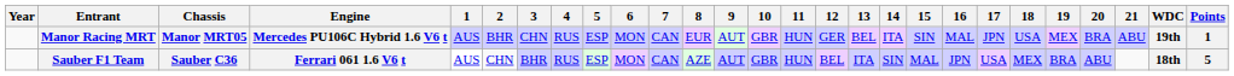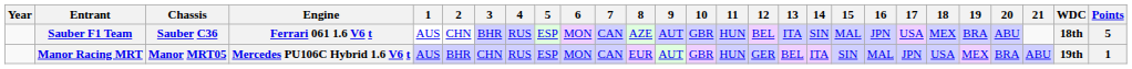 <table class="wikitable" style="text-align:center; font-size:85%">
 <tr>
 <th>Year</th>
 <th>Entrant</th>
 <th>Chassis</th>
 <th>Engine</th>
 <th>1</th>
 <th>2</th>
 <th>3</th>
 <th>4</th>
 <th>5</th>
 <th>6</th>
 <th>7</th>
 <th>8</th>
 <th>9</th>
 <th>10</th>
 <th>11</th>
 <th>12</th>
 <th>13</th>
 <th>14</th>
 <th>15</th>
 <th>16</th>
 <th>17</th>
 <th>18</th>
 <th>19</th>
 <th>20</th>
 <th>21</th>
 <th>WDC</th>
 <th><a href='#'>Points</a></th>
 </tr>
 <tr>
 <td></td>
+<th nowrap><a href='#'>Sauber F1 Team</a></th>
+<th nowrap><a href='#'>Sauber</a> <a href='#'>C36</a></th>
+<th nowrap><a href='#'>Ferrari</a> 061 1.6 <a href='#'>V6</a> <a href='#'>t</a></th>
+<td style="background:#FFFFFF;"><a href='#'>AUS</a><br></td>
+<td><a href='#'>CHN</a></td>
+<td style="background:#CFCFFF;"><a href='#'>BHR</a><br></td>
+<td style="background:#CFCFFF;"><a href='#'>RUS</a><br></td>
+<td style="background:#DFFFDF;"><a href='#'>ESP</a><br></td>
+<td style="background:#EFCFFF;"><a href='#'>MON</a><br></td>
+<td style="background:#CFCFFF;"><a href='#'>CAN</a><br></td>
+<td style="background:#DFFFDF;"><a href='#'>AZE</a><br></td>
+<td style="background:#CFCFFF;"><a href='#'>AUT</a><br></td>
+<td style="background:#CFCFFF;"><a href='#'>GBR</a><br></td>
+<td style="background:#CFCFFF;"><a href='#'>HUN</a><br></td>
+<td style="background:#EFCFFF;"><a href='#'>BEL</a><br></td>
+<td style="background:#CFCFFF;"><a href='#'>ITA</a><br></td>
+<td style="background:#CFCFFF;"><a href='#'>SIN</a><br></td>
+<td style="background:#CFCFFF;"><a href='#'>MAL</a><br></td>
+<td style="background:#CFCFFF;"><a href='#'>JPN</a><br></td>
+<td style="background:#EFCFFF;"><a href='#'>USA</a><br></td>
+<td style="background:#CFCFFF;"><a href='#'>MEX</a><br></td>
+<td style="background:#CFCFFF;"><a href='#'>BRA</a><br></td>
+<td style="background:#CFCFFF;"><a href='#'>ABU</a><br></td>
+<td></td>
+<th>18th</th>
+<th>5</th>
+</tr>
+<tr>
+<td></td>
 <th nowrap><a href='#'>Manor Racing MRT</a></th>
 <th nowrap><a href='#'>Manor</a> <a href='#'>MRT05</a></th>
 <th nowrap><a href='#'>Mercedes</a> PU106C Hybrid 1.6 <a href='#'>V6</a> <a href='#'>t</a></th>
 <td style="background:#CFCFFF;"><a href='#'>AUS</a><br></td>
 <td style="background:#CFCFFF;"><a href='#'>BHR</a><br></td>
 <td style="background:#CFCFFF;"><a href='#'>CHN</a><br></td>
 <td style="background:#CFCFFF;"><a href='#'>RUS</a><br></td>
 <td style="background:#CFCFFF;"><a href='#'>ESP</a><br></td>
 <td style="background:#CFCFFF;"><a href='#'>MON</a><br></td>
 <td style="background:#CFCFFF;"><a href='#'>CAN</a><br></td>
 <td style="background:#EFCFFF;"><a href='#'>EUR</a><br></td>
 <td style="background:#DFFFDF;"><a href='#'>AUT</a><br></td>
 <td style="background:#EFCFFF;"><a href='#'>GBR</a><br></td>
 <td style="background:#CFCFFF;"><a href='#'>HUN</a><br></td>
 <td style="background:#CFCFFF;"><a href='#'>GER</a><br></td>
 <td style="background:#EFCFFF;"><a href='#'>BEL</a><br></td>
 <td style="background:#EFCFFF;"><a href='#'>ITA</a><br></td>
 <td style="background:#CFCFFF;"><a href='#'>SIN</a><br></td>
 <td style="background:#CFCFFF;"><a href='#'>MAL</a><br></td>
 <td style="background:#CFCFFF;"><a href='#'>JPN</a><br></td>
 <td style="background:#CFCFFF;"><a href='#'>USA</a><br></td>
 <td style="background:#EFCFFF;"><a href='#'>MEX</a><br></td>
 <td style="background:#CFCFFF;"><a href='#'>BRA</a><br></td>
 <td style="background:#CFCFFF;"><a href='#'>ABU</a><br></td>
 <th>19th</th>
 <th>1</th>
 </tr>
-<tr>
-<td></td>
-<th nowrap><a href='#'>Sauber F1 Team</a></th>
-<th nowrap><a href='#'>Sauber</a> <a href='#'>C36</a></th>
-<th nowrap><a href='#'>Ferrari</a> 061 1.6 <a href='#'>V6</a> <a href='#'>t</a></th>
-<td style="background:#FFFFFF;"><a href='#'>AUS</a><br></td>
-<td><a href='#'>CHN</a></td>
-<td style="background:#CFCFFF;"><a href='#'>BHR</a><br></td>
-<td style="background:#CFCFFF;"><a href='#'>RUS</a><br></td>
-<td style="background:#DFFFDF;"><a href='#'>ESP</a><br></td>
-<td style="background:#EFCFFF;"><a href='#'>MON</a><br></td>
-<td style="background:#CFCFFF;"><a href='#'>CAN</a><br></td>
-<td style="background:#DFFFDF;"><a href='#'>AZE</a><br></td>
-<td style="background:#CFCFFF;"><a href='#'>AUT</a><br></td>
-<td style="background:#CFCFFF;"><a href='#'>GBR</a><br></td>
-<td style="background:#CFCFFF;"><a href='#'>HUN</a><br></td>
-<td style="background:#EFCFFF;"><a href='#'>BEL</a><br></td>
-<td style="background:#CFCFFF;"><a href='#'>ITA</a><br></td>
-<td style="background:#CFCFFF;"><a href='#'>SIN</a><br></td>
-<td style="background:#CFCFFF;"><a href='#'>MAL</a><br></td>
-<td style="background:#CFCFFF;"><a href='#'>JPN</a><br></td>
-<td style="background:#EFCFFF;"><a href='#'>USA</a><br></td>
-<td style="background:#CFCFFF;"><a href='#'>MEX</a><br></td>
-<td style="background:#CFCFFF;"><a href='#'>BRA</a><br></td>
-<td style="background:#CFCFFF;"><a href='#'>ABU</a><br></td>
-<td></td>
-<th>18th</th>
-<th>5</th>
-</tr>
 </table>
